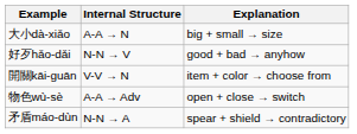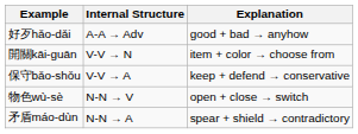 <table class="wikitable">
 <tr>
 <th>Example</th>
 <th>Internal Structure</th>
 <th>Explanation</th>
 </tr>
 <tr>
-<td>大小dà-xiǎo</td>
-<td>A-A → N</td>
-<td>big + small → size</td>
-</tr>
-<tr>
 <td>好歹hǎo-dǎi</td>
-<td>N-N → V</td>
+<td>A-A → Adv</td>
 <td>good + bad → anyhow</td>
 </tr>
 <tr>
 <td>開關kāi-guān</td>
 <td>V-V → N</td>
 <td>item + color → choose from</td>
 </tr>
 <tr>
+<td>保守bǎo-shǒu</td>
+<td>V-V → A</td>
+<td>keep + defend → conservative</td>
+</tr>
+<tr>
 <td>物色wù-sè</td>
-<td>A-A → Adv</td>
+<td>N-N → V</td>
 <td>open + close → switch</td>
 </tr>
 <tr>
 <td>矛盾máo-dùn</td>
 <td>N-N → A</td>
 <td>spear + shield → contradictory</td>
 </tr>
 </table>
